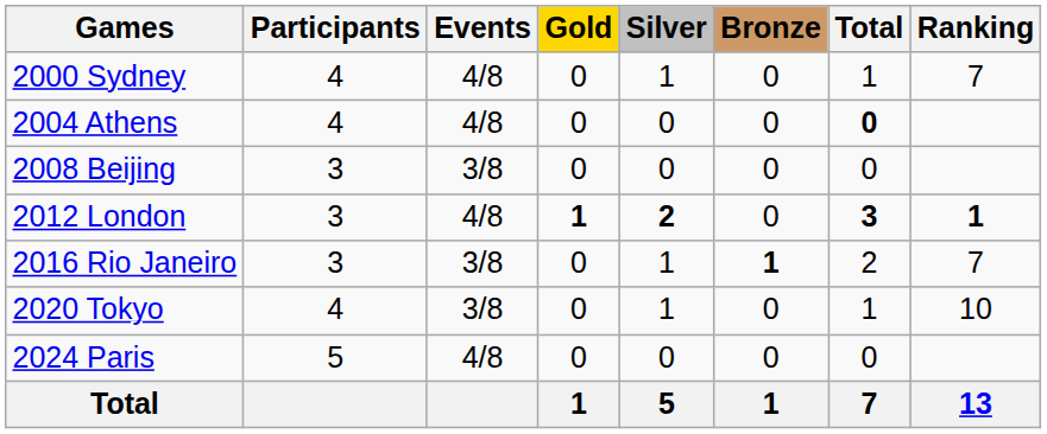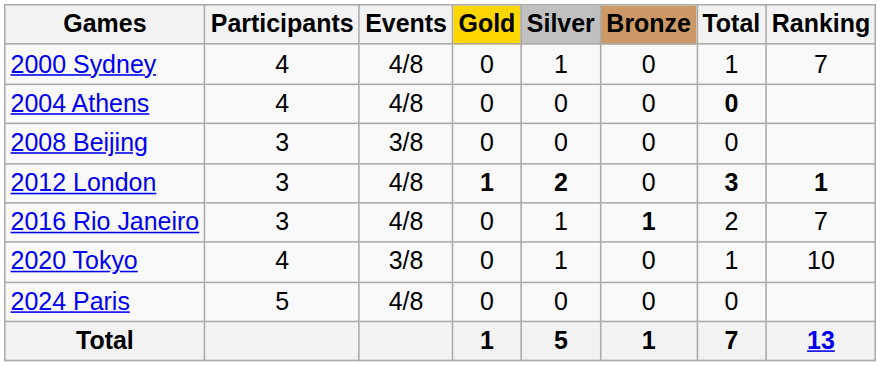 <table class="wikitable sortable" style="text-align:center">
 <tr>
 <th>Games</th>
 <th>Participants</th>
 <th>Events</th>
 <th style="background-color:gold;">Gold</th>
 <th style="background-color:silver;">Silver</th>
 <th style="background-color:#c96;">Bronze</th>
 <th>Total</th>
 <th>Ranking</th>
 </tr>
 <tr>
 <td align="left"> <a href='#'>2000 Sydney</a></td>
 <td>4</td>
 <td>4/8</td>
 <td>0</td>
 <td>1</td>
 <td>0</td>
 <td>1</td>
 <td>7</td>
 </tr>
 <tr>
 <td align="left"> <a href='#'>2004 Athens</a></td>
 <td>4</td>
 <td>4/8</td>
 <td>0</td>
 <td>0</td>
 <td>0</td>
 <td><strong>0</strong></td>
 <td></td>
 </tr>
 <tr>
 <td align="left"> <a href='#'>2008 Beijing</a></td>
 <td>3</td>
 <td>3/8</td>
 <td>0</td>
 <td>0</td>
 <td>0</td>
 <td>0</td>
 <td></td>
 </tr>
 <tr>
 <td align="left"> <a href='#'>2012 London</a></td>
 <td>3</td>
 <td>4/8</td>
 <td><strong>1</strong></td>
 <td><strong>2</strong></td>
 <td>0</td>
 <td><strong>3</strong></td>
 <td><strong>1</strong></td>
 </tr>
 <tr>
 <td align="left"> <a href='#'>2016 Rio Janeiro</a></td>
 <td>3</td>
-<td>3/8</td>
+<td>4/8</td>
 <td>0</td>
 <td>1</td>
 <td><strong>1</strong></td>
 <td>2</td>
 <td>7</td>
 </tr>
 <tr>
 <td align="left"> <a href='#'>2020 Tokyo</a></td>
 <td>4</td>
 <td>3/8</td>
 <td>0</td>
 <td>1</td>
 <td>0</td>
 <td>1</td>
 <td>10</td>
 </tr>
 <tr>
 <td align="left"> <a href='#'>2024 Paris</a></td>
 <td>5</td>
 <td>4/8</td>
 <td>0</td>
 <td>0</td>
 <td>0</td>
 <td>0</td>
 <td></td>
 </tr>
 <tr>
 <th>Total</th>
 <th></th>
 <th></th>
 <th>1</th>
 <th>5</th>
 <th>1</th>
 <th>7</th>
 <th><a href='#'>13</a></th>
 </tr>
 </table>
